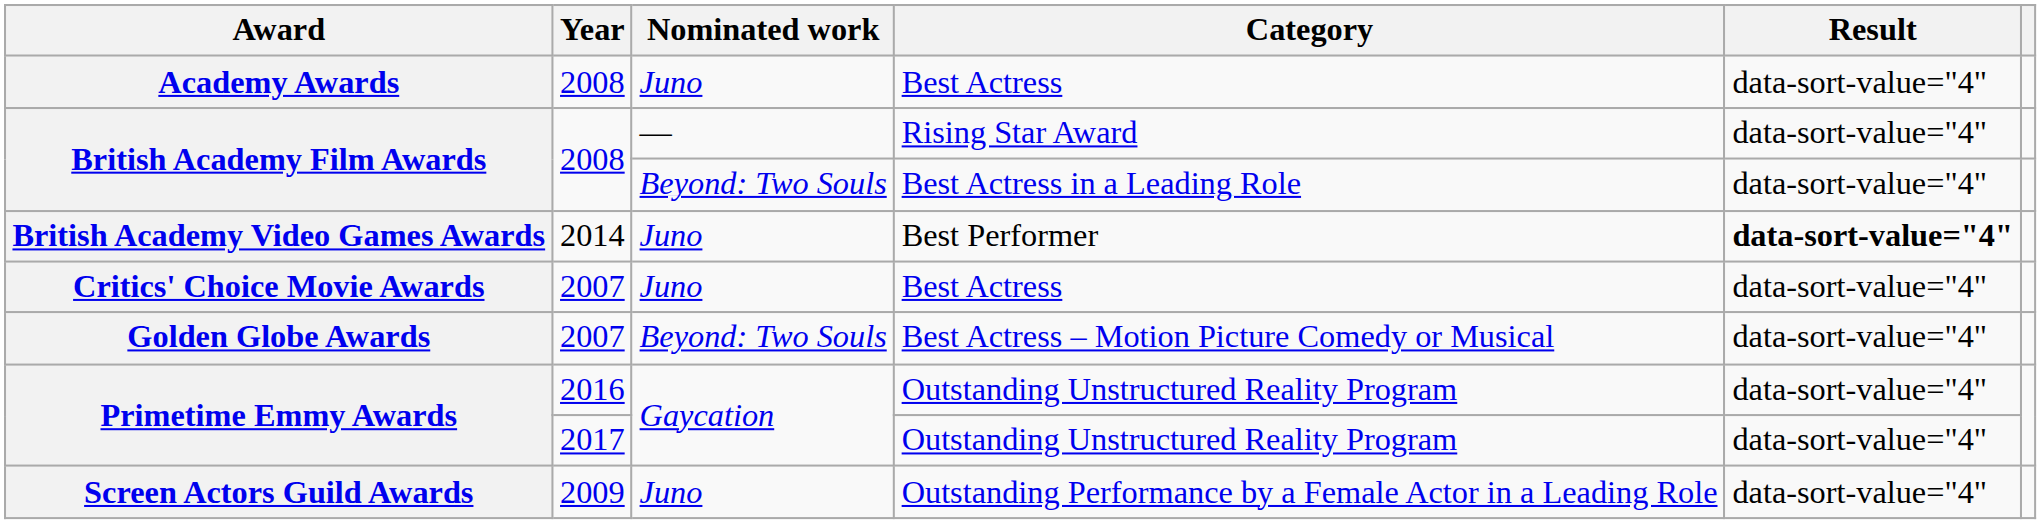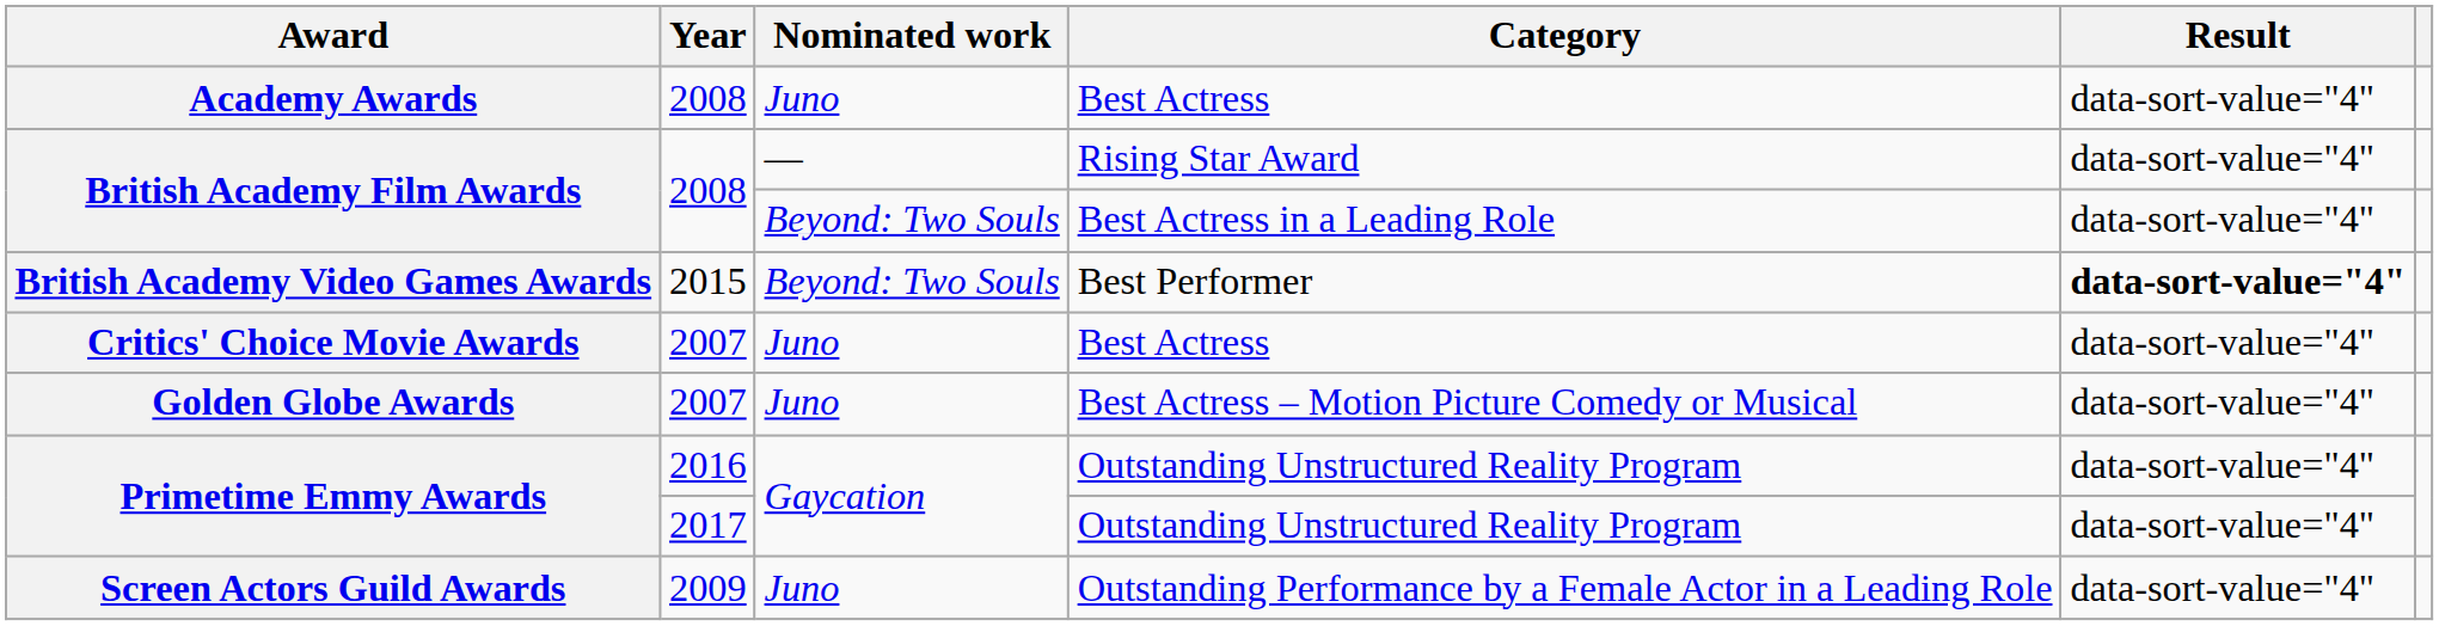 <table class="wikitable sortable plainrowheaders" summary="">
 <tr>
 <th scope="col">Award</th>
 <th scope="col">Year</th>
 <th scope="col">Nominated work</th>
 <th scope="col">Category</th>
 <th scope="col">Result</th>
 <th scope="col" class="unsortable"></th>
 </tr>
 <tr>
 <th scope="row"><a href='#'>Academy Awards</a></th>
 <td align="center"><a href='#'>2008</a></td>
 <td><em><a href='#'>Juno</a></em></td>
 <td><a href='#'>Best Actress</a></td>
 <td>data-sort-value="4" </td>
 <td align="center"></td>
 </tr>
 <tr>
 <th rowspan="2" scope="row"><a href='#'>British Academy Film Awards</a></th>
 <td rowspan="2" align="center"><a href='#'>2008</a></td>
 <td>—</td>
 <td><a href='#'>Rising Star Award</a></td>
 <td>data-sort-value="4" </td>
 <td align="center"></td>
 </tr>
 <tr>
 <td><em><a href='#'>Beyond: Two Souls</a></em></td>
 <td><a href='#'>Best Actress in a Leading Role</a></td>
 <td>data-sort-value="4" </td>
 <td align="center"></td>
 </tr>
 <tr>
 <th scope="row"><a href='#'>British Academy Video Games Awards</a></th>
-<td align="center">2014</td>
-<td><em><a href='#'>Juno</a></em></td>
+<td align="center">2015</td>
+<td><em><a href='#'>Beyond: Two Souls</a></em></td>
 <td>Best Performer</td>
 <td><strong>data-sort-value="4" </strong></td>
 <td align="center"></td>
 </tr>
 <tr>
 <th scope="row"><a href='#'>Critics' Choice Movie Awards</a></th>
 <td align="center"><a href='#'>2007</a></td>
 <td><em><a href='#'>Juno</a></em></td>
 <td><a href='#'>Best Actress</a></td>
 <td>data-sort-value="4" </td>
 <td align="center"></td>
 </tr>
 <tr>
 <th scope="row"><a href='#'>Golden Globe Awards</a></th>
 <td align="center"><a href='#'>2007</a></td>
-<td><em><a href='#'>Beyond: Two Souls</a></em></td>
+<td><em><a href='#'>Juno</a></em></td>
 <td><a href='#'>Best Actress – Motion Picture Comedy or Musical</a></td>
 <td>data-sort-value="4" </td>
 <td align="center"></td>
 </tr>
 <tr>
 <th rowspan="2" scope="row"><a href='#'>Primetime Emmy Awards</a></th>
 <td align="center"><a href='#'>2016</a></td>
 <td rowspan="2"><em><a href='#'>Gaycation</a></em></td>
 <td><a href='#'>Outstanding Unstructured Reality Program</a></td>
 <td>data-sort-value="4" </td>
 <td rowspan="2" align="center"></td>
 </tr>
 <tr>
 <td align="center"><a href='#'>2017</a></td>
 <td><a href='#'>Outstanding Unstructured Reality Program</a></td>
 <td>data-sort-value="4" </td>
 </tr>
 <tr>
 <th scope="row"><a href='#'>Screen Actors Guild Awards</a></th>
 <td align="center"><a href='#'>2009</a></td>
 <td><em><a href='#'>Juno</a></em></td>
 <td><a href='#'>Outstanding Performance by a Female Actor in a Leading Role</a></td>
 <td>data-sort-value="4" </td>
 <td align="center"></td>
 </tr>
 </table>
